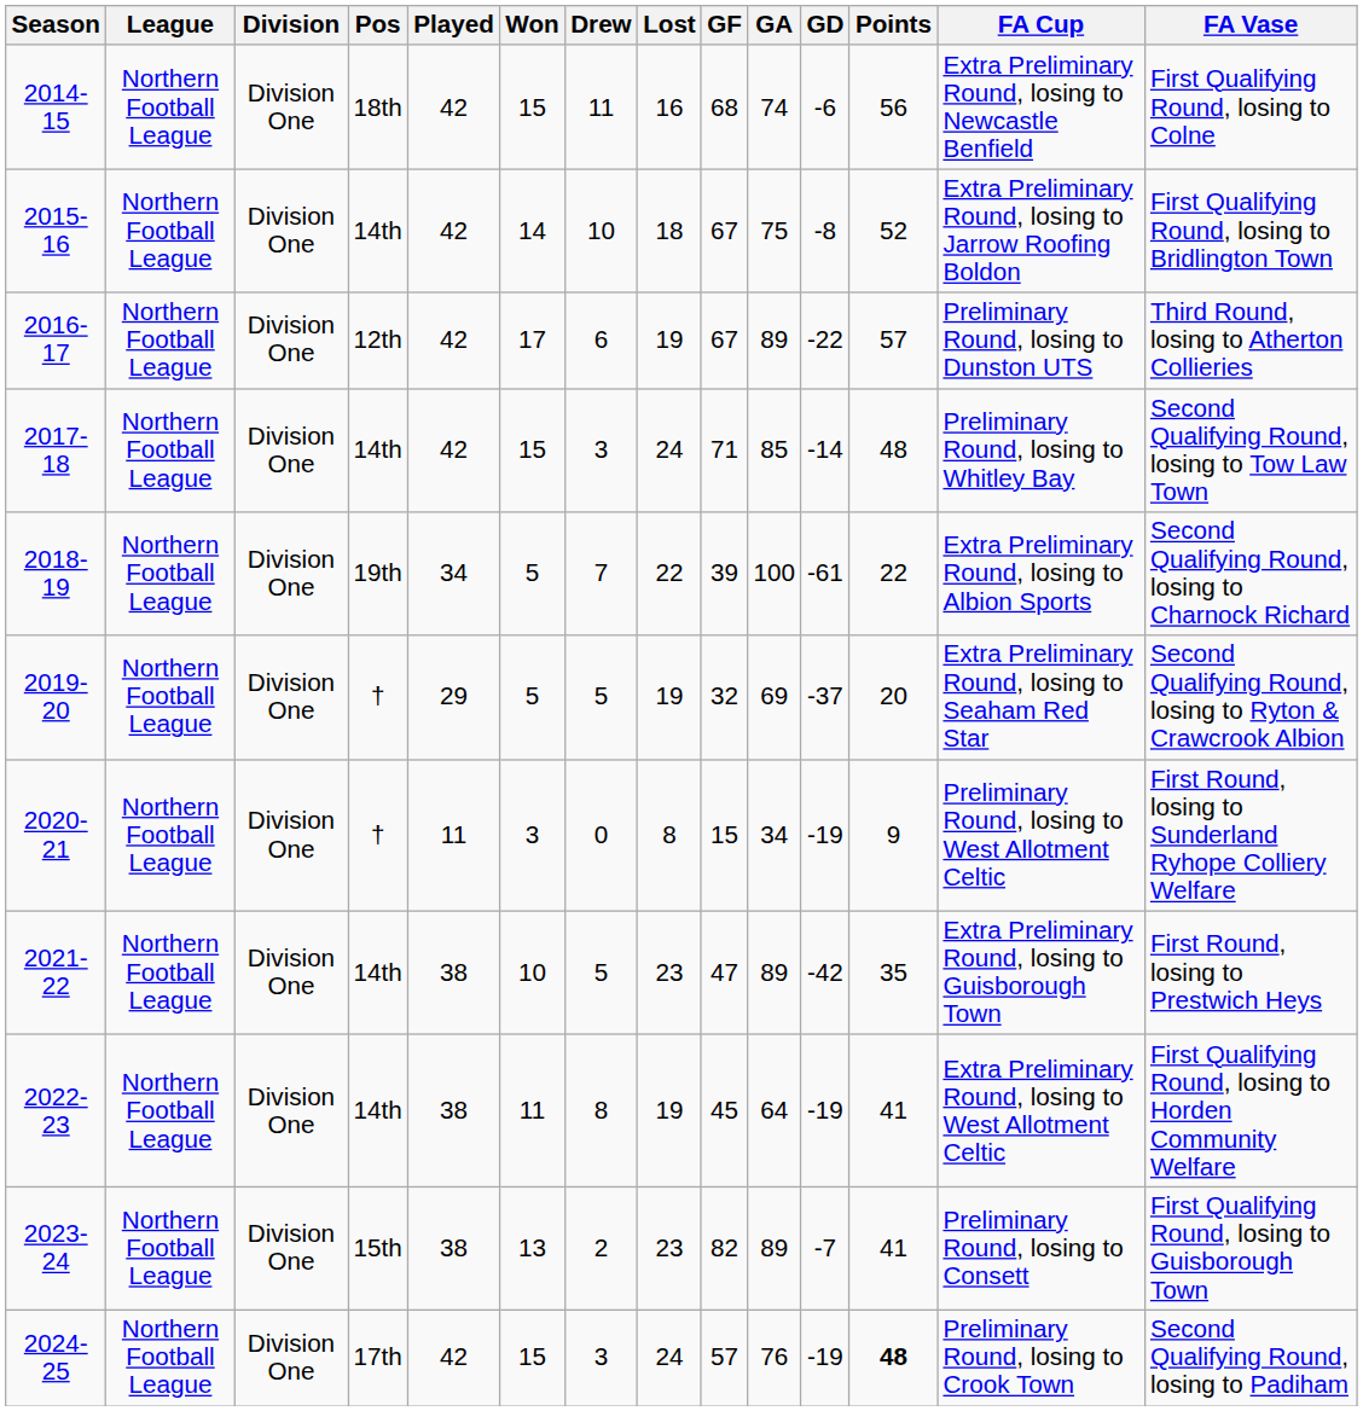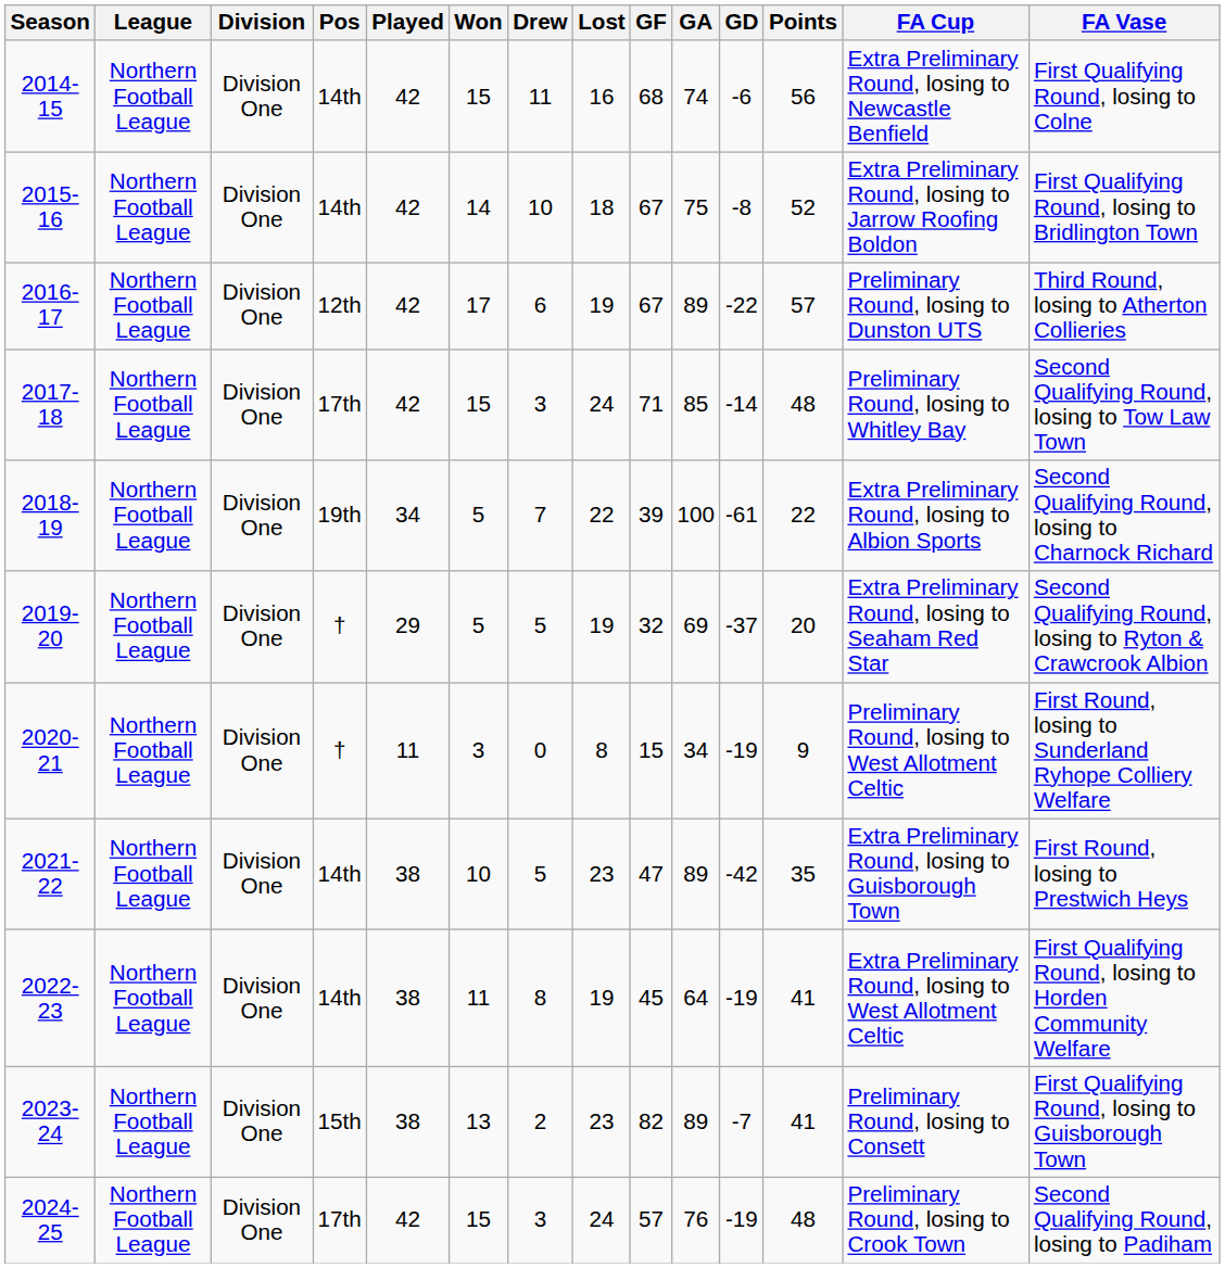 <table class="wikitable">
 <tr>
 <th>Season</th>
 <th>League</th>
 <th>Division</th>
 <th>Pos</th>
 <th>Played</th>
 <th>Won</th>
 <th>Drew</th>
 <th>Lost</th>
 <th>GF</th>
 <th>GA</th>
 <th>GD</th>
 <th>Points</th>
 <th><a href='#'>FA Cup</a></th>
 <th><a href='#'>FA Vase</a></th>
 </tr>
 <tr>
 <td style="text-align:center"><a href='#'>2014-15</a></td>
 <td style="text-align:center"><a href='#'>Northern Football League</a></td>
 <td style="text-align:center">Division One</td>
-<td style="text-align:center">18th</td>
+<td style="text-align:center">14th</td>
 <td style="text-align:center">42</td>
 <td style="text-align:center">15</td>
 <td style="text-align:center">11</td>
 <td style="text-align:center">16</td>
 <td style="text-align:center">68</td>
 <td style="text-align:center">74</td>
 <td style="text-align:center">-6</td>
 <td style="text-align:center">56</td>
 <td><a href='#'>Extra Preliminary Round</a>, losing to <a href='#'>Newcastle Benfield</a></td>
 <td><a href='#'>First Qualifying Round</a>, losing to <a href='#'>Colne</a></td>
 </tr>
 <tr>
 <td style="text-align:center"><a href='#'>2015-16</a></td>
 <td style="text-align:center"><a href='#'>Northern Football League</a></td>
 <td style="text-align:center">Division One</td>
 <td style="text-align:center">14th</td>
 <td style="text-align:center">42</td>
 <td style="text-align:center">14</td>
 <td style="text-align:center">10</td>
 <td style="text-align:center">18</td>
 <td style="text-align:center">67</td>
 <td style="text-align:center">75</td>
 <td style="text-align:center">-8</td>
 <td style="text-align:center">52</td>
 <td><a href='#'>Extra Preliminary Round</a>, losing to <a href='#'>Jarrow Roofing Boldon</a></td>
 <td><a href='#'>First Qualifying Round</a>, losing to <a href='#'>Bridlington Town</a></td>
 </tr>
 <tr>
 <td style="text-align:center"><a href='#'>2016-17</a></td>
 <td style="text-align:center"><a href='#'>Northern Football League</a></td>
 <td style="text-align:center">Division One</td>
 <td style="text-align:center">12th</td>
 <td style="text-align:center">42</td>
 <td style="text-align:center">17</td>
 <td style="text-align:center">6</td>
 <td style="text-align:center">19</td>
 <td style="text-align:center">67</td>
 <td style="text-align:center">89</td>
 <td style="text-align:center">-22</td>
 <td style="text-align:center">57</td>
 <td><a href='#'>Preliminary Round</a>, losing to <a href='#'>Dunston UTS</a></td>
 <td><a href='#'>Third Round</a>, losing to <a href='#'>Atherton Collieries</a></td>
 </tr>
 <tr>
 <td style="text-align:center"><a href='#'>2017-18</a></td>
 <td style="text-align:center"><a href='#'>Northern Football League</a></td>
 <td style="text-align:center">Division One</td>
-<td style="text-align:center">14th</td>
+<td style="text-align:center">17th</td>
 <td style="text-align:center">42</td>
 <td style="text-align:center">15</td>
 <td style="text-align:center">3</td>
 <td style="text-align:center">24</td>
 <td style="text-align:center">71</td>
 <td style="text-align:center">85</td>
 <td style="text-align:center">-14</td>
 <td style="text-align:center">48</td>
 <td><a href='#'>Preliminary Round</a>, losing to <a href='#'>Whitley Bay</a></td>
 <td><a href='#'>Second Qualifying Round</a>, losing to <a href='#'>Tow Law Town</a></td>
 </tr>
 <tr>
 <td style="text-align:center"><a href='#'>2018-19</a></td>
 <td style="text-align:center"><a href='#'>Northern Football League</a></td>
 <td style="text-align:center">Division One</td>
 <td style="text-align:center">19th</td>
 <td style="text-align:center">34</td>
 <td style="text-align:center">5</td>
 <td style="text-align:center">7</td>
 <td style="text-align:center">22</td>
 <td style="text-align:center">39</td>
 <td style="text-align:center">100</td>
 <td style="text-align:center">-61</td>
 <td style="text-align:center">22</td>
 <td><a href='#'>Extra Preliminary Round</a>, losing to <a href='#'>Albion Sports</a></td>
 <td><a href='#'>Second Qualifying Round</a>, losing to <a href='#'>Charnock Richard</a></td>
 </tr>
 <tr>
 <td style="text-align:center"><a href='#'>2019-20</a></td>
 <td style="text-align:center"><a href='#'>Northern Football League</a></td>
 <td style="text-align:center">Division One</td>
 <td style="text-align:center">†</td>
 <td style="text-align:center">29</td>
 <td style="text-align:center">5</td>
 <td style="text-align:center">5</td>
 <td style="text-align:center">19</td>
 <td style="text-align:center">32</td>
 <td style="text-align:center">69</td>
 <td style="text-align:center">-37</td>
 <td style="text-align:center">20</td>
 <td><a href='#'>Extra Preliminary Round</a>, losing to <a href='#'>Seaham Red Star</a></td>
 <td><a href='#'>Second Qualifying Round</a>, losing to <a href='#'>Ryton & Crawcrook Albion</a></td>
 </tr>
 <tr>
 <td style="text-align:center"><a href='#'>2020-21</a></td>
 <td style="text-align:center"><a href='#'>Northern Football League</a></td>
 <td style="text-align:center">Division One</td>
 <td style="text-align:center">†</td>
 <td style="text-align:center">11</td>
 <td style="text-align:center">3</td>
 <td style="text-align:center">0</td>
 <td style="text-align:center">8</td>
 <td style="text-align:center">15</td>
 <td style="text-align:center">34</td>
 <td style="text-align:center">-19</td>
 <td style="text-align:center">9</td>
 <td><a href='#'>Preliminary Round</a>, losing to <a href='#'>West Allotment Celtic</a></td>
 <td><a href='#'>First Round</a>, losing to <a href='#'>Sunderland Ryhope Colliery Welfare</a></td>
 </tr>
 <tr>
 <td style="text-align:center"><a href='#'>2021-22</a></td>
 <td style="text-align:center"><a href='#'>Northern Football League</a></td>
 <td style="text-align:center">Division One</td>
 <td style="text-align:center">14th</td>
 <td style="text-align:center">38</td>
 <td style="text-align:center">10</td>
 <td style="text-align:center">5</td>
 <td style="text-align:center">23</td>
 <td style="text-align:center">47</td>
 <td style="text-align:center">89</td>
 <td style="text-align:center">-42</td>
 <td style="text-align:center">35</td>
 <td><a href='#'>Extra Preliminary Round</a>, losing to <a href='#'>Guisborough Town</a></td>
 <td><a href='#'>First Round</a>, losing to <a href='#'>Prestwich Heys</a></td>
 </tr>
 <tr>
 <td style="text-align:center"><a href='#'>2022-23</a></td>
 <td style="text-align:center"><a href='#'>Northern Football League</a></td>
 <td style="text-align:center">Division One</td>
 <td style="text-align:center">14th</td>
 <td style="text-align:center">38</td>
 <td style="text-align:center">11</td>
 <td style="text-align:center">8</td>
 <td style="text-align:center">19</td>
 <td style="text-align:center">45</td>
 <td style="text-align:center">64</td>
 <td style="text-align:center">-19</td>
 <td style="text-align:center">41</td>
 <td><a href='#'>Extra Preliminary Round</a>, losing to <a href='#'>West Allotment Celtic</a></td>
 <td><a href='#'>First Qualifying Round</a>, losing to <a href='#'>Horden Community Welfare</a></td>
 </tr>
 <tr>
 <td style="text-align:center"><a href='#'>2023-24</a></td>
 <td style="text-align:center"><a href='#'>Northern Football League</a></td>
 <td style="text-align:center">Division One</td>
 <td style="text-align:center">15th</td>
 <td style="text-align:center">38</td>
 <td style="text-align:center">13</td>
 <td style="text-align:center">2</td>
 <td style="text-align:center">23</td>
 <td style="text-align:center">82</td>
 <td style="text-align:center">89</td>
 <td style="text-align:center">-7</td>
 <td style="text-align:center">41</td>
 <td><a href='#'>Preliminary Round</a>, losing to <a href='#'>Consett</a></td>
 <td><a href='#'>First Qualifying Round</a>, losing to <a href='#'>Guisborough Town</a></td>
 </tr>
 <tr>
 <td style="text-align:center"><a href='#'>2024-25</a></td>
 <td style="text-align:center"><a href='#'>Northern Football League</a></td>
 <td style="text-align:center">Division One</td>
 <td style="text-align:center">17th</td>
 <td style="text-align:center">42</td>
 <td style="text-align:center">15</td>
 <td style="text-align:center">3</td>
 <td style="text-align:center">24</td>
 <td style="text-align:center">57</td>
 <td style="text-align:center">76</td>
 <td style="text-align:center">-19</td>
-<td style="text-align:center"><strong>48</strong></td>
+<td style="text-align:center">48</td>
 <td><a href='#'>Preliminary Round</a>, losing to <a href='#'>Crook Town</a></td>
 <td><a href='#'>Second Qualifying Round</a>, losing to <a href='#'>Padiham</a></td>
 </tr>
 <tr>
 </tr>
 </table>
